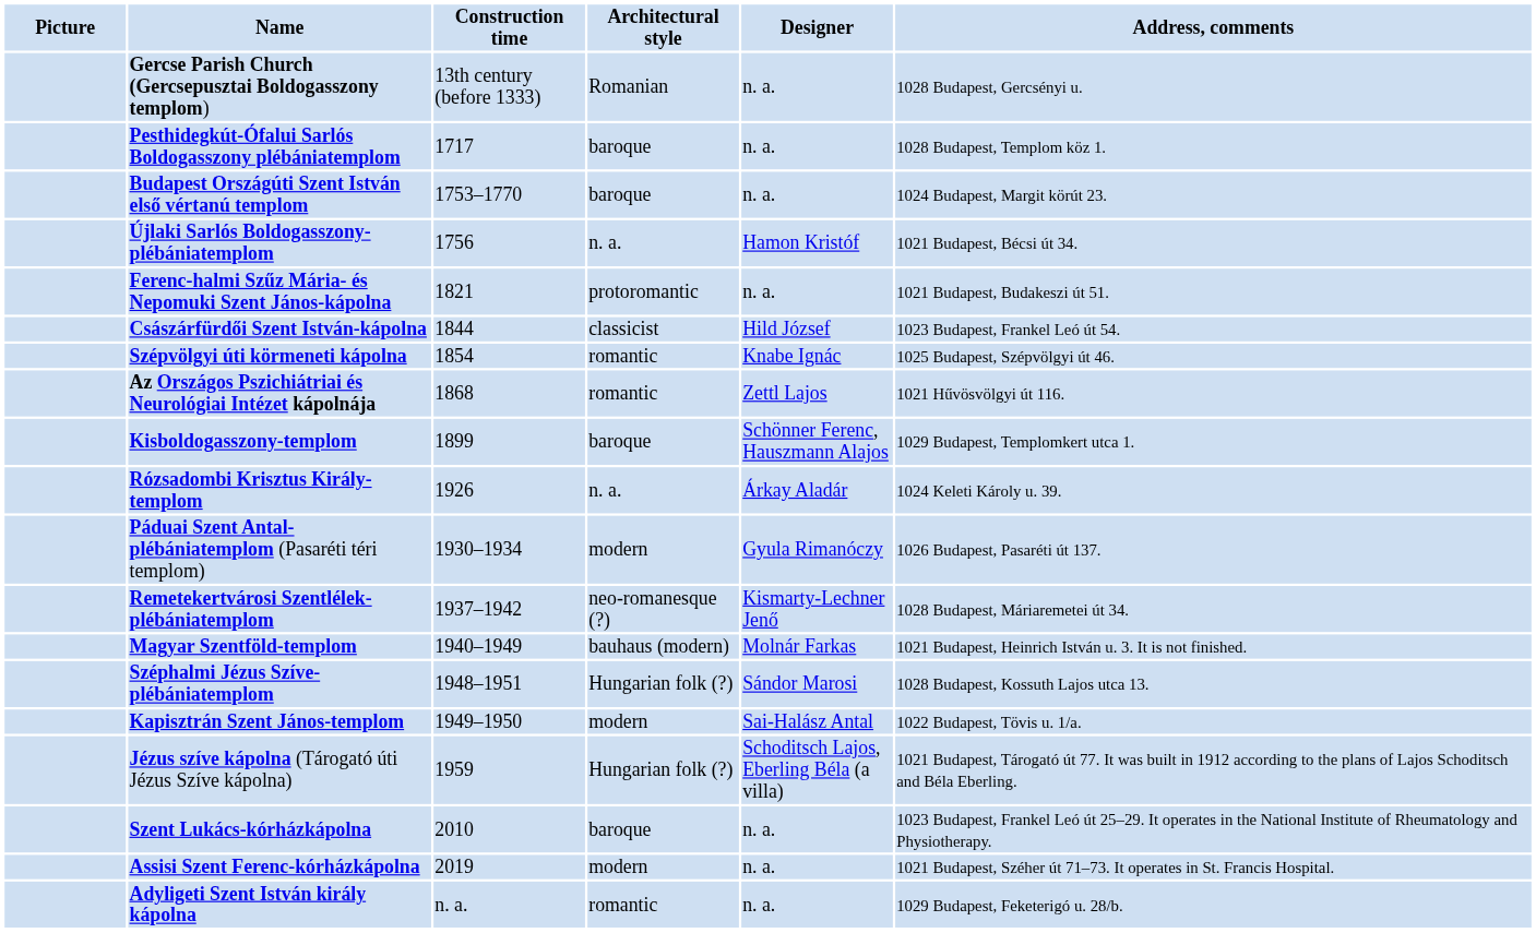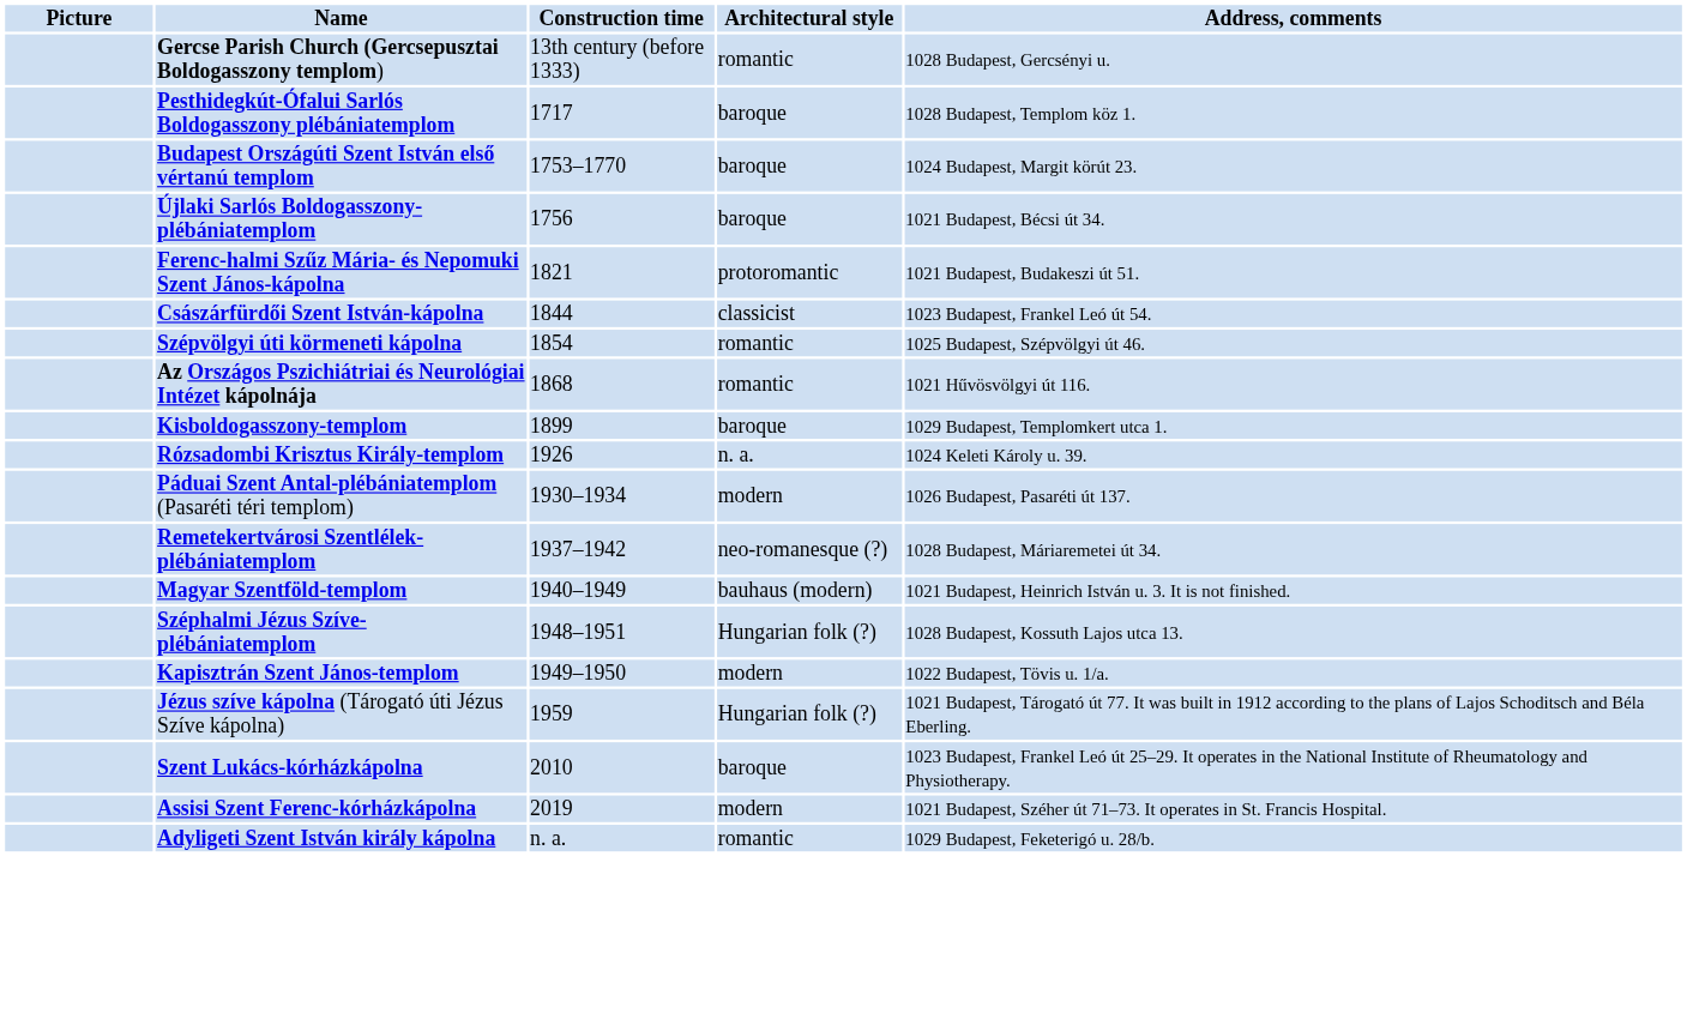 <table width="100%">
 <tr>
 <th bgcolor="#CEDFF2" width="8%">Picture</th>
 <th bgcolor="#CEDFF2" width="20%">Name</th>
 <th bgcolor="#CEDFF2" width="10%">Construction time</th>
 <th bgcolor="#CEDFF2" width="10%">Architectural style</th>
-<th bgcolor="#CEDFF2" width="10%">Designer</th>
 <th bgcolor="#CEDFF2" width="42%">Address, comments</th>
 </tr>
 <tr>
 <td bgcolor="#CEDFF2"></td>
 <td bgcolor="#CEDFF2"><strong> Gercse Parish Church (Gercsepusztai Boldogasszony templom</strong>)</td>
 <td bgcolor="#CEDFF2">13th century (before 1333)</td>
-<td bgcolor="#CEDFF2">Romanian</td>
-<td bgcolor="#CEDFF2">n. a.</td>
+<td bgcolor="#CEDFF2">romantic</td>
 <td bgcolor="#CEDFF2"><small>1028 Budapest, Gercsényi u.</small></td>
 </tr>
 <tr>
 <td bgcolor="#CEDFF2"></td>
 <td bgcolor="#CEDFF2"><strong><a href='#'>Pesthidegkút-Ófalui Sarlós Boldogasszony plébániatemplom</a></strong></td>
 <td bgcolor="#CEDFF2">1717</td>
 <td bgcolor="#CEDFF2">baroque</td>
-<td bgcolor="#CEDFF2">n. a.</td>
 <td bgcolor="#CEDFF2"><small>1028 Budapest, Templom köz 1.</small></td>
 </tr>
 <tr>
 <td bgcolor="#CEDFF2"></td>
 <td bgcolor="#CEDFF2"><strong><a href='#'>Budapest Országúti Szent István első vértanú templom</a></strong></td>
 <td bgcolor="#CEDFF2">1753–1770</td>
 <td bgcolor="#CEDFF2">baroque</td>
-<td bgcolor="#CEDFF2">n. a.</td>
 <td bgcolor="#CEDFF2"><small>1024 Budapest, Margit körút 23.</small></td>
 </tr>
 <tr>
 <td bgcolor="#CEDFF2"></td>
 <td bgcolor="#CEDFF2"><strong><a href='#'>Újlaki Sarlós Boldogasszony-plébániatemplom</a></strong></td>
 <td bgcolor="#CEDFF2">1756</td>
-<td bgcolor="#CEDFF2">n. a.</td>
-<td bgcolor="#CEDFF2"><a href='#'>Hamon Kristóf</a></td>
+<td bgcolor="#CEDFF2">baroque</td>
 <td bgcolor="#CEDFF2"><small>1021 Budapest, Bécsi út 34.</small></td>
 </tr>
 <tr>
 <td bgcolor="#CEDFF2"></td>
 <td bgcolor="#CEDFF2"><strong><a href='#'>Ferenc-halmi Szűz Mária- és Nepomuki Szent János-kápolna</a></strong></td>
 <td bgcolor="#CEDFF2">1821</td>
 <td bgcolor="#CEDFF2">protoromantic</td>
-<td bgcolor="#CEDFF2">n. a.</td>
 <td bgcolor="#CEDFF2"><small>1021 Budapest, Budakeszi út 51.</small></td>
 </tr>
 <tr>
 <td bgcolor="#CEDFF2"></td>
 <td bgcolor="#CEDFF2"><strong><a href='#'>Császárfürdői Szent István-kápolna</a></strong></td>
 <td bgcolor="#CEDFF2">1844</td>
 <td bgcolor="#CEDFF2">classicist</td>
-<td bgcolor="#CEDFF2"><a href='#'>Hild József</a></td>
 <td bgcolor="#CEDFF2"><small>1023 Budapest, Frankel Leó út 54.</small></td>
 </tr>
 <tr>
 <td bgcolor="#CEDFF2"></td>
 <td bgcolor="#CEDFF2"><strong><a href='#'>Szépvölgyi úti körmeneti kápolna</a></strong></td>
 <td bgcolor="#CEDFF2">1854</td>
 <td bgcolor="#CEDFF2">romantic</td>
-<td bgcolor="#CEDFF2"><a href='#'>Knabe Ignác</a></td>
 <td bgcolor="#CEDFF2"><small>1025 Budapest, Szépvölgyi út 46.</small></td>
 </tr>
 <tr>
 <td bgcolor="#CEDFF2"></td>
 <td bgcolor="#CEDFF2"><strong>Az <a href='#'>Országos Pszichiátriai és Neurológiai Intézet</a> kápolnája</strong></td>
 <td bgcolor="#CEDFF2">1868</td>
 <td bgcolor="#CEDFF2">romantic</td>
-<td bgcolor="#CEDFF2"><a href='#'>Zettl Lajos</a></td>
 <td bgcolor="#CEDFF2"><small>1021 Hűvösvölgyi út 116.</small></td>
 </tr>
 <tr>
 <td bgcolor="#CEDFF2"></td>
 <td bgcolor="#CEDFF2"><strong><a href='#'>Kisboldogasszony-templom</a></strong></td>
 <td bgcolor="#CEDFF2">1899</td>
 <td bgcolor="#CEDFF2">baroque</td>
-<td bgcolor="#CEDFF2"><a href='#'>Schönner Ferenc</a>, <a href='#'>Hauszmann Alajos</a></td>
 <td bgcolor="#CEDFF2"><small>1029 Budapest, Templomkert utca 1.</small></td>
 </tr>
 <tr>
 <td bgcolor="#CEDFF2"></td>
 <td bgcolor="#CEDFF2"><strong><a href='#'>Rózsadombi Krisztus Király-templom</a></strong></td>
 <td bgcolor="#CEDFF2">1926</td>
 <td bgcolor="#CEDFF2">n. a.</td>
-<td bgcolor="#CEDFF2"><a href='#'>Árkay Aladár</a></td>
 <td bgcolor="#CEDFF2"><small>1024 Keleti Károly u. 39.</small></td>
 </tr>
 <tr>
 <td bgcolor="#CEDFF2"></td>
 <td bgcolor="#CEDFF2"><strong><a href='#'>Páduai Szent Antal-plébániatemplom</a></strong> (Pasaréti téri templom)</td>
 <td bgcolor="#CEDFF2">1930–1934</td>
 <td bgcolor="#CEDFF2">modern</td>
-<td bgcolor="#CEDFF2"><a href='#'>Gyula Rimanóczy</a></td>
 <td bgcolor="#CEDFF2"><small>1026 Budapest, Pasaréti út 137.</small></td>
 </tr>
 <tr>
 <td bgcolor="#CEDFF2"></td>
 <td bgcolor="#CEDFF2"><strong><a href='#'>Remetekertvárosi Szentlélek-plébániatemplom</a></strong></td>
 <td bgcolor="#CEDFF2">1937–1942</td>
 <td bgcolor="#CEDFF2">neo-romanesque (?)</td>
-<td bgcolor="#CEDFF2"><a href='#'>Kismarty-Lechner Jenő</a></td>
 <td bgcolor="#CEDFF2"><small>1028 Budapest, Máriaremetei út 34.</small></td>
 </tr>
 <tr>
 <td bgcolor="#CEDFF2"></td>
 <td bgcolor="#CEDFF2"><strong><a href='#'>Magyar Szentföld-templom</a></strong></td>
 <td bgcolor="#CEDFF2">1940–1949</td>
 <td bgcolor="#CEDFF2">bauhaus (modern)</td>
-<td bgcolor="#CEDFF2"><a href='#'>Molnár Farkas</a></td>
 <td bgcolor="#CEDFF2"><small>1021 Budapest, Heinrich István u. 3. It is not finished.</small></td>
 </tr>
 <tr>
 <td bgcolor="#CEDFF2"></td>
 <td bgcolor="#CEDFF2"><strong><a href='#'>Széphalmi Jézus Szíve-plébániatemplom</a></strong></td>
 <td bgcolor="#CEDFF2">1948–1951</td>
 <td bgcolor="#CEDFF2">Hungarian folk (?)</td>
-<td bgcolor="#CEDFF2"><a href='#'>Sándor Marosi</a></td>
 <td bgcolor="#CEDFF2"><small>1028 Budapest, Kossuth Lajos utca 13.</small></td>
 </tr>
 <tr>
 <td bgcolor="#CEDFF2"></td>
 <td bgcolor="#CEDFF2"><strong><a href='#'>Kapisztrán Szent János-templom</a></strong></td>
 <td bgcolor="#CEDFF2">1949–1950</td>
 <td bgcolor="#CEDFF2">modern</td>
-<td bgcolor="#CEDFF2"><a href='#'>Sai-Halász Antal</a></td>
 <td bgcolor="#CEDFF2"><small>1022 Budapest, Tövis u. 1/a.</small></td>
 </tr>
 <tr>
 <td bgcolor="#CEDFF2"></td>
 <td bgcolor="#CEDFF2"><strong><a href='#'>Jézus szíve kápolna</a></strong> (Tárogató úti Jézus Szíve kápolna)</td>
 <td bgcolor="#CEDFF2">1959</td>
 <td bgcolor="#CEDFF2">Hungarian folk (?)</td>
-<td bgcolor="#CEDFF2"><a href='#'>Schoditsch Lajos</a>, <a href='#'>Eberling Béla</a> (a villa)</td>
 <td bgcolor="#CEDFF2"><small>1021 Budapest, Tárogató út 77. It was built in 1912 according to the plans of Lajos Schoditsch and Béla Eberling.</small></td>
 </tr>
 <tr>
 <td bgcolor="#CEDFF2"></td>
 <td bgcolor="#CEDFF2"><strong><a href='#'>Szent Lukács-kórházkápolna</a></strong></td>
 <td bgcolor="#CEDFF2">2010</td>
 <td bgcolor="#CEDFF2">baroque</td>
-<td bgcolor="#CEDFF2">n. a.</td>
 <td bgcolor="#CEDFF2"><small>1023 Budapest, Frankel Leó út 25–29. It operates in the National Institute of Rheumatology and Physiotherapy.</small></td>
 </tr>
 <tr>
 <td bgcolor="#CEDFF2"></td>
 <td bgcolor="#CEDFF2"><strong><a href='#'>Assisi Szent Ferenc-kórházkápolna</a></strong></td>
 <td bgcolor="#CEDFF2">2019</td>
 <td bgcolor="#CEDFF2">modern</td>
-<td bgcolor="#CEDFF2">n. a.</td>
 <td bgcolor="#CEDFF2"><small>1021 Budapest, Széher út 71–73. It operates in St. Francis Hospital.</small></td>
 </tr>
 <tr>
 <td bgcolor="#CEDFF2"></td>
 <td bgcolor="#CEDFF2"><strong><a href='#'>Adyligeti Szent István király kápolna</a></strong></td>
 <td bgcolor="#CEDFF2">n. a.</td>
 <td bgcolor="#CEDFF2">romantic</td>
-<td bgcolor="#CEDFF2">n. a.</td>
 <td bgcolor="#CEDFF2"><small>1029 Budapest, Feketerigó u. 28/b.</small></td>
 </tr>
 </table>
